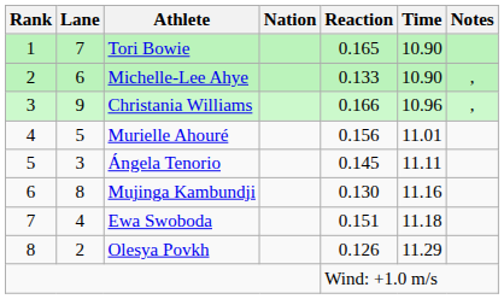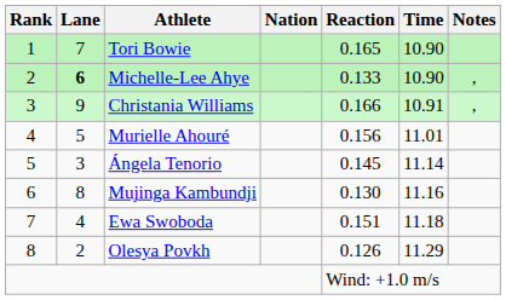 <table class="wikitable sortable" style="text-align:center">
 <tr>
 <th>Rank</th>
 <th>Lane</th>
 <th>Athlete</th>
 <th>Nation</th>
 <th>Reaction</th>
 <th>Time</th>
 <th>Notes</th>
 </tr>
 <tr style="background:#bbf3bb;">
 <td>1</td>
 <td>7</td>
 <td align=left><a href='#'>Tori Bowie</a></td>
 <td align=left></td>
 <td>0.165</td>
 <td>10.90</td>
 <td></td>
 </tr>
 <tr style="background:#bbf3bb;">
 <td>2</td>
-<td>6</td>
+<td><strong>6</strong></td>
 <td align=left><a href='#'>Michelle-Lee Ahye</a></td>
 <td align=left></td>
 <td>0.133</td>
 <td>10.90</td>
 <td>, </td>
 </tr>
 <tr style="background:#ccf9cc;">
 <td>3</td>
 <td>9</td>
 <td align=left><a href='#'>Christania Williams</a></td>
 <td align=left></td>
 <td>0.166</td>
-<td>10.96</td>
+<td>10.91</td>
 <td>, </td>
 </tr>
 <tr style=>
 <td>4</td>
 <td>5</td>
 <td align=left><a href='#'>Murielle Ahouré</a></td>
 <td align=left></td>
 <td>0.156</td>
 <td>11.01</td>
 <td></td>
 </tr>
 <tr style=>
 <td>5</td>
 <td>3</td>
 <td align=left><a href='#'>Ángela Tenorio</a></td>
 <td align=left></td>
 <td>0.145</td>
-<td>11.11</td>
+<td>11.14</td>
 <td></td>
 </tr>
 <tr style=>
 <td>6</td>
 <td>8</td>
 <td align=left><a href='#'>Mujinga Kambundji</a></td>
 <td align=left></td>
 <td>0.130</td>
 <td>11.16</td>
 <td></td>
 </tr>
 <tr style=>
 <td>7</td>
 <td>4</td>
 <td align=left><a href='#'>Ewa Swoboda</a></td>
 <td align=left></td>
 <td>0.151</td>
 <td>11.18</td>
 <td></td>
 </tr>
 <tr style=>
 <td>8</td>
 <td>2</td>
 <td align=left><a href='#'>Olesya Povkh</a></td>
 <td align=left></td>
 <td>0.126</td>
 <td>11.29</td>
 <td></td>
 </tr>
 <tr class="sortbottom">
 <td colspan=4></td>
 <td colspan="3" style="text-align:left;">Wind: +1.0 m/s</td>
 </tr>
 </table>
